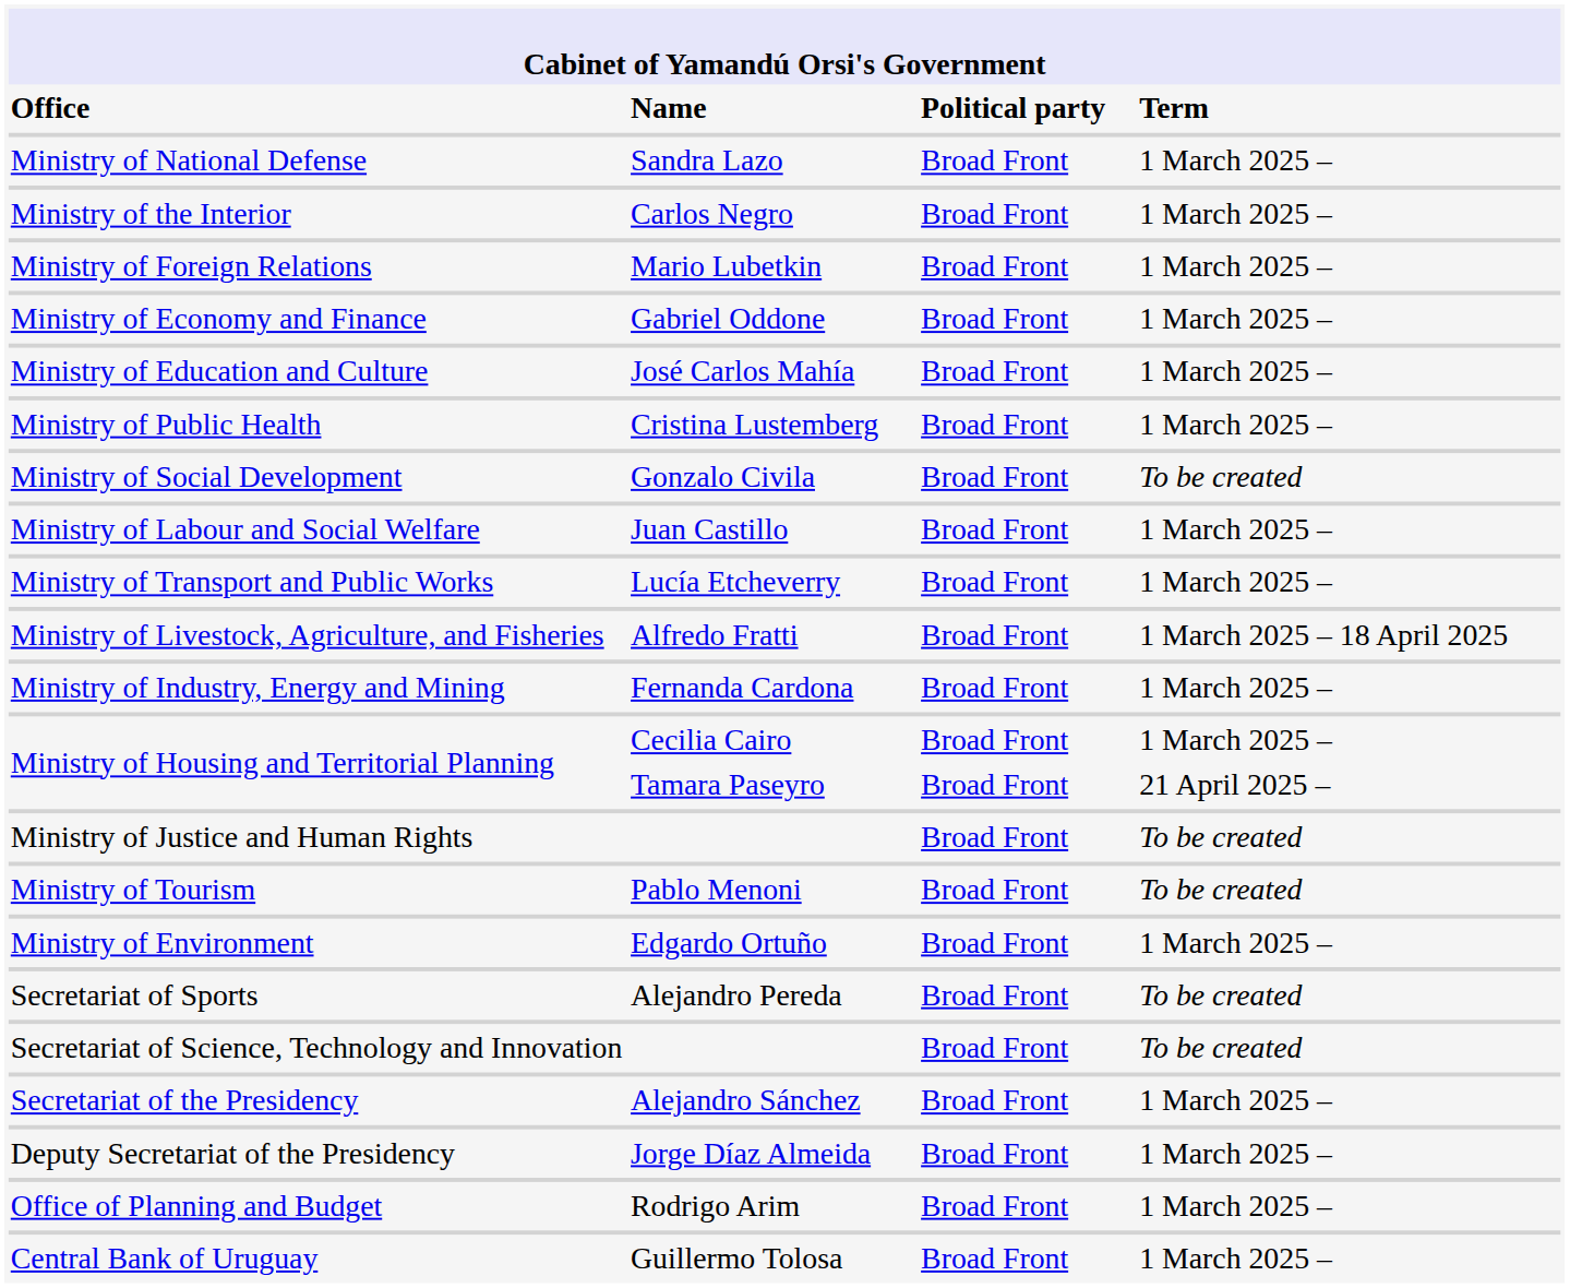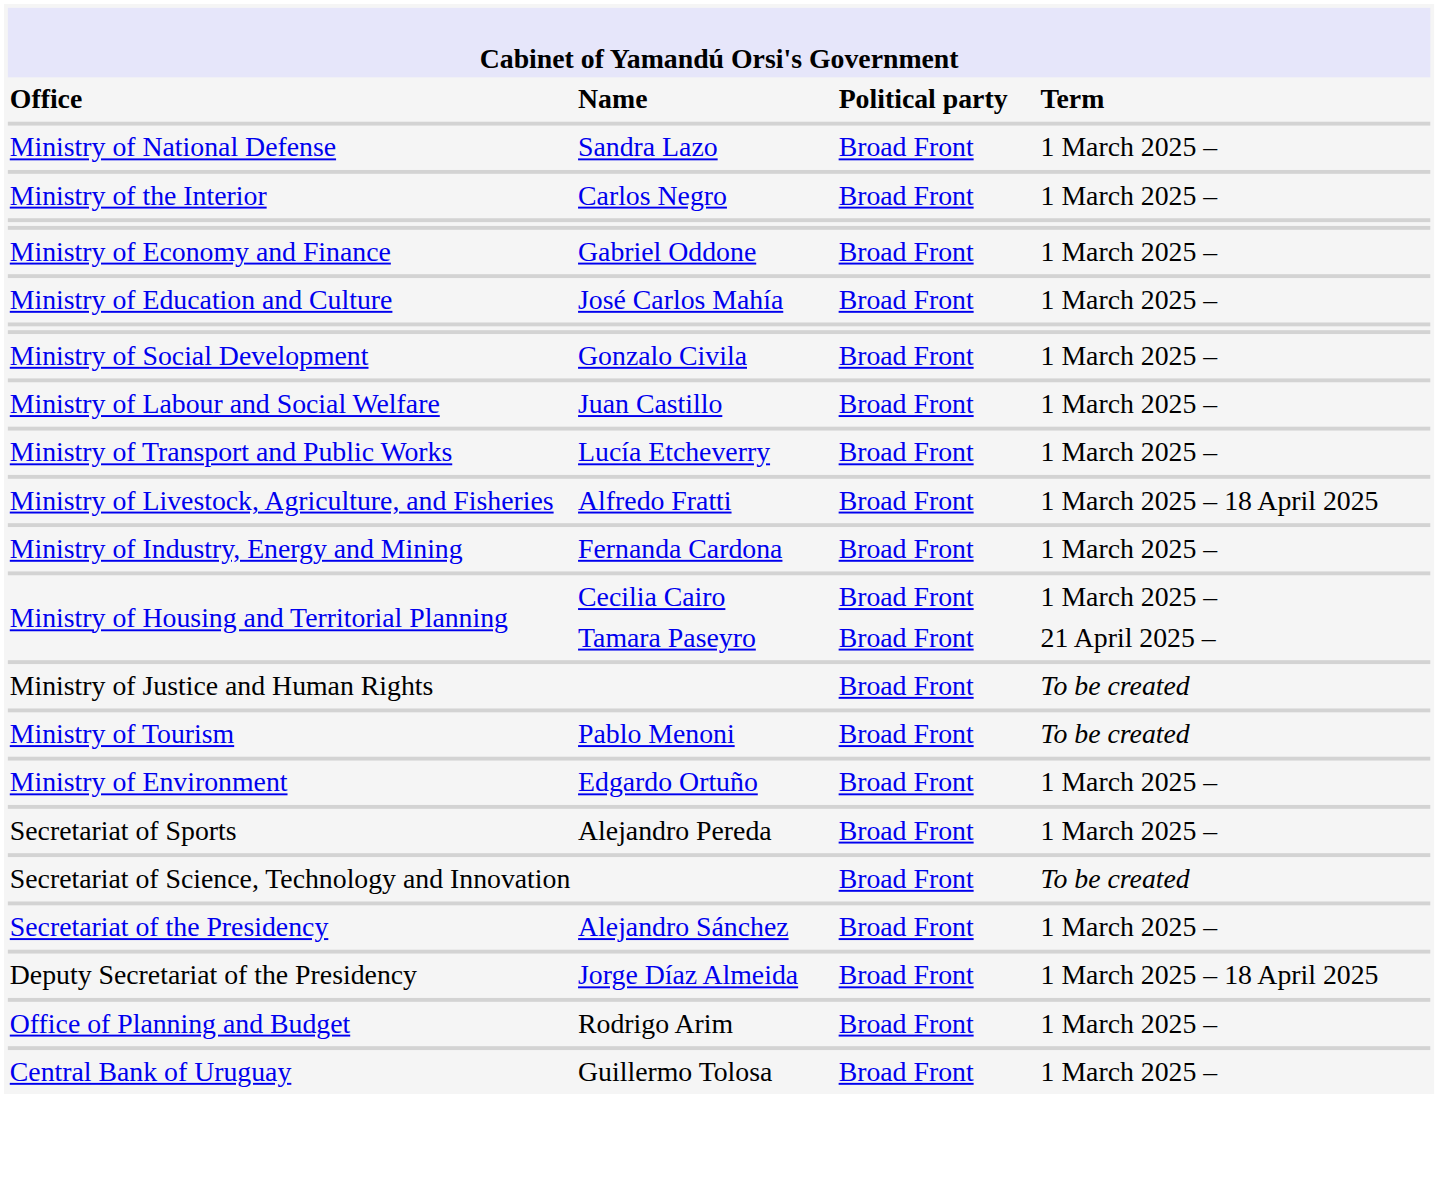 <table class="toccolours" style="float:auto; font-size:90%; max-width:100%; min-width:530px; background:#f5f5f5;">
 <tr>
 <th colspan="4" style="background:lavender;"><div> </div>Cabinet of Yamandú Orsi's Government</th>
 </tr>
 <tr style="font-weight:bold;">
 <td style="width:40%;">Office</td>
 <td>Name</td>
 <td>Political party</td>
 <td>Term</td>
 </tr>
 <tr>
 <th colspan="4" style="background:#D3D3D3;"></th>
 </tr>
 <tr>
 <td><a href='#'>Ministry of National Defense</a></td>
 <td><a href='#'>Sandra Lazo</a></td>
 <td><a href='#'>Broad Front</a></td>
 <td>1 March 2025 –</td>
 </tr>
 <tr>
 <th colspan="4" style="background:#D3D3D3;"></th>
 </tr>
 <tr>
 <td><a href='#'>Ministry of the Interior</a></td>
 <td><a href='#'>Carlos Negro</a></td>
 <td><a href='#'>Broad Front</a></td>
 <td>1 March 2025 –</td>
 </tr>
 <tr>
 <th colspan="4" style="background:#D3D3D3;"></th>
 </tr>
 <tr>
-<td><a href='#'>Ministry of Foreign Relations</a></td>
-<td><a href='#'>Mario Lubetkin</a></td>
-<td><a href='#'>Broad Front</a></td>
-<td>1 March 2025 –</td>
-</tr>
-<tr>
 <th colspan="4" style="background:#D3D3D3;"></th>
 </tr>
 <tr>
 <td><a href='#'>Ministry of Economy and Finance</a></td>
 <td><a href='#'>Gabriel Oddone</a></td>
 <td><a href='#'>Broad Front</a></td>
 <td>1 March 2025 –</td>
 </tr>
 <tr>
 <th colspan="4" style="background:#D3D3D3;"></th>
 </tr>
 <tr>
 <td><a href='#'>Ministry of Education and Culture</a></td>
 <td><a href='#'>José Carlos Mahía</a></td>
 <td><a href='#'>Broad Front</a></td>
 <td>1 March 2025 –</td>
 </tr>
 <tr>
 <th colspan="4" style="background:#D3D3D3;"></th>
 </tr>
 <tr>
-<td><a href='#'>Ministry of Public Health</a></td>
-<td><a href='#'>Cristina Lustemberg</a></td>
-<td><a href='#'>Broad Front</a></td>
-<td>1 March 2025 –</td>
-</tr>
-<tr>
 <th colspan="4" style="background:#D3D3D3;"></th>
 </tr>
 <tr>
 <td><a href='#'>Ministry of Social Development</a></td>
 <td><a href='#'>Gonzalo Civila</a></td>
 <td><a href='#'>Broad Front</a></td>
-<td><em>To be created</em></td>
+<td>1 March 2025 –</td>
 </tr>
 <tr>
 <th colspan="4" style="background:#D3D3D3;"></th>
 </tr>
 <tr>
 <td><a href='#'>Ministry of Labour and Social Welfare</a></td>
 <td><a href='#'>Juan Castillo</a></td>
 <td><a href='#'>Broad Front</a></td>
 <td>1 March 2025 –</td>
 </tr>
 <tr>
 <th colspan="4" style="background:#D3D3D3;"></th>
 </tr>
 <tr>
 <td><a href='#'>Ministry of Transport and Public Works</a></td>
 <td><a href='#'>Lucía Etcheverry</a></td>
 <td><a href='#'>Broad Front</a></td>
 <td>1 March 2025 –</td>
 </tr>
 <tr>
 <th colspan="4" style="background:#D3D3D3;"></th>
 </tr>
 <tr>
 <td><a href='#'>Ministry of Livestock, Agriculture, and Fisheries</a></td>
 <td><a href='#'>Alfredo Fratti</a></td>
 <td><a href='#'>Broad Front</a></td>
 <td>1 March 2025 – 18 April 2025</td>
 </tr>
 <tr>
 <th colspan="4" style="background:#D3D3D3;"></th>
 </tr>
 <tr>
 <td><a href='#'>Ministry of Industry, Energy and Mining</a></td>
 <td><a href='#'>Fernanda Cardona</a></td>
 <td><a href='#'>Broad Front</a></td>
 <td>1 March 2025 –</td>
 </tr>
 <tr>
 <th colspan="4" style="background:#D3D3D3;"></th>
 </tr>
 <tr>
 <td rowspan="2"><a href='#'>Ministry of Housing and Territorial Planning</a></td>
 <td><a href='#'>Cecilia Cairo</a></td>
 <td><a href='#'>Broad Front</a></td>
 <td>1 March 2025 –</td>
 </tr>
 <tr>
 <td><a href='#'>Tamara Paseyro</a></td>
 <td><a href='#'>Broad Front</a></td>
 <td>21 April 2025 –</td>
 </tr>
 <tr>
 <th colspan="4" style="background:#D3D3D3;"></th>
 </tr>
 <tr>
 <td>Ministry of Justice and Human Rights</td>
 <td></td>
 <td><a href='#'>Broad Front</a></td>
 <td><em>To be created</em></td>
 </tr>
 <tr>
 <th colspan="4" style="background:#D3D3D3;"></th>
 </tr>
 <tr>
 <td><a href='#'>Ministry of Tourism</a></td>
 <td><a href='#'>Pablo Menoni</a></td>
 <td><a href='#'>Broad Front</a></td>
 <td><em>To be created</em></td>
 </tr>
 <tr>
 <th colspan="4" style="background:#D3D3D3;"></th>
 </tr>
 <tr>
 <td><a href='#'>Ministry of Environment</a></td>
 <td><a href='#'>Edgardo Ortuño</a></td>
 <td><a href='#'>Broad Front</a></td>
 <td>1 March 2025 –</td>
 </tr>
 <tr>
 <th colspan="4" style="background:#D3D3D3;"></th>
 </tr>
 <tr>
 <td>Secretariat of Sports</td>
 <td>Alejandro Pereda</td>
 <td><a href='#'>Broad Front</a></td>
-<td><em>To be created</em></td>
+<td>1 March 2025 –</td>
 </tr>
 <tr>
 <th colspan="4" style="background:#D3D3D3;"></th>
 </tr>
 <tr>
 <td>Secretariat of Science, Technology and Innovation</td>
 <td></td>
 <td><a href='#'>Broad Front</a></td>
 <td><em>To be created</em></td>
 </tr>
 <tr>
 <th colspan="4" style="background:#D3D3D3;"></th>
 </tr>
 <tr>
 <td><a href='#'>Secretariat of the Presidency</a></td>
 <td><a href='#'>Alejandro Sánchez</a></td>
 <td><a href='#'>Broad Front</a></td>
 <td>1 March 2025 –</td>
 </tr>
 <tr>
 <th colspan="4" style="background:#D3D3D3;"></th>
 </tr>
 <tr>
 <td>Deputy Secretariat of the Presidency</td>
 <td><a href='#'>Jorge Díaz Almeida</a></td>
 <td><a href='#'>Broad Front</a></td>
-<td>1 March 2025 –</td>
+<td>1 March 2025 – 18 April 2025</td>
 </tr>
 <tr>
 <th colspan="4" style="background:#D3D3D3;"></th>
 </tr>
 <tr>
 <td><a href='#'>Office of Planning and Budget</a></td>
 <td>Rodrigo Arim</td>
 <td><a href='#'>Broad Front</a></td>
 <td>1 March 2025 –</td>
 </tr>
 <tr>
 <th colspan="4" style="background:#D3D3D3;"></th>
 </tr>
 <tr>
 <td><a href='#'>Central Bank of Uruguay</a></td>
 <td>Guillermo Tolosa</td>
 <td><a href='#'>Broad Front</a></td>
 <td>1 March 2025 –</td>
 </tr>
 </table>
